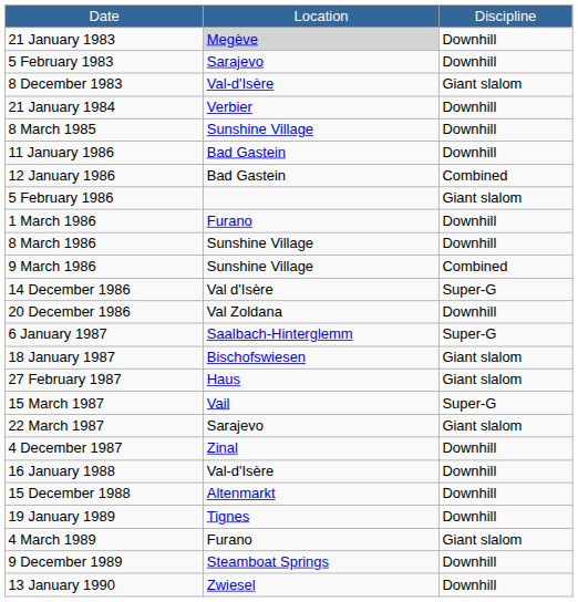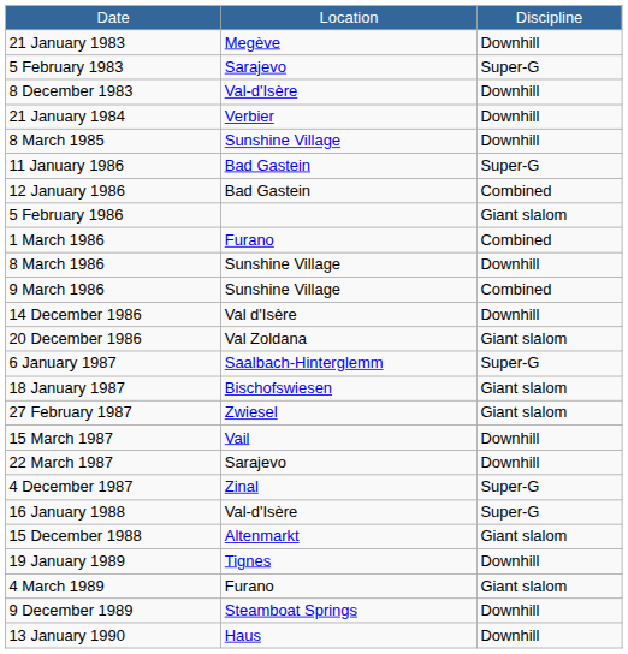 <table class="wikitable"  style="font-size:100%; text-align:left; border:gray solid 1px; width:40%;">
 <tr style="background-color:#369; color:white;">
 <td align=center>Date</td>
 <td align=center>Location</td>
 <td align=center>Discipline</td>
 </tr>
 <tr>
 <td>21 January 1983</td>
-<td style="background: lightgrey;">  <a href='#'>Megève</a></td>
+<td>  <a href='#'>Megève</a></td>
 <td>Downhill</td>
 </tr>
 <tr>
 <td>5 February 1983</td>
 <td> <a href='#'>Sarajevo</a></td>
-<td>Downhill</td>
+<td>Super-G</td>
 </tr>
 <tr>
 <td>8 December 1983</td>
 <td>  <a href='#'>Val-d'Isère</a></td>
-<td>Giant slalom</td>
+<td>Downhill</td>
 </tr>
 <tr>
 <td>21 January 1984</td>
 <td> <a href='#'>Verbier</a></td>
 <td>Downhill</td>
 </tr>
 <tr>
 <td>8 March 1985</td>
 <td> <a href='#'>Sunshine Village</a></td>
 <td>Downhill</td>
 </tr>
 <tr>
 <td>11 January 1986</td>
 <td> <a href='#'>Bad Gastein</a></td>
-<td>Downhill</td>
+<td>Super-G</td>
 </tr>
 <tr>
 <td>12 January 1986</td>
 <td> Bad Gastein</td>
 <td>Combined</td>
 </tr>
 <tr>
 <td>5 February 1986</td>
 <td> </td>
 <td>Giant slalom</td>
 </tr>
 <tr>
 <td>1 March 1986</td>
 <td>  <a href='#'>Furano</a></td>
-<td>Downhill</td>
+<td>Combined</td>
 </tr>
 <tr>
 <td>8 March 1986</td>
 <td>  Sunshine Village</td>
 <td>Downhill</td>
 </tr>
 <tr>
 <td>9 March 1986</td>
 <td>  Sunshine Village</td>
 <td>Combined</td>
 </tr>
 <tr>
 <td>14 December 1986</td>
 <td>  Val d'Isère</td>
-<td>Super-G</td>
+<td>Downhill</td>
 </tr>
 <tr>
 <td>20 December 1986</td>
 <td>  Val Zoldana</td>
-<td>Downhill</td>
+<td>Giant slalom</td>
 </tr>
 <tr>
 <td>6 January 1987</td>
 <td>  <a href='#'>Saalbach-Hinterglemm</a></td>
 <td>Super-G</td>
 </tr>
 <tr>
 <td>18 January 1987</td>
 <td> <a href='#'>Bischofswiesen</a></td>
 <td>Giant slalom</td>
 </tr>
 <tr>
 <td>27 February 1987</td>
-<td>  <a href='#'>Haus</a></td>
+<td> <a href='#'>Zwiesel</a></td>
 <td>Giant slalom</td>
 </tr>
 <tr>
 <td>15 March 1987</td>
 <td> <a href='#'>Vail</a></td>
-<td>Super-G</td>
+<td>Downhill</td>
 </tr>
 <tr>
 <td>22 March 1987</td>
 <td> Sarajevo</td>
-<td>Giant slalom</td>
+<td>Downhill</td>
 </tr>
 <tr>
 <td>4 December 1987</td>
 <td>  <a href='#'>Zinal</a></td>
-<td>Downhill</td>
+<td>Super-G</td>
 </tr>
 <tr>
 <td>16 January 1988</td>
 <td> Val-d'Isère</td>
-<td>Downhill</td>
+<td>Super-G</td>
 </tr>
 <tr>
 <td>15 December 1988</td>
 <td>  <a href='#'>Altenmarkt</a></td>
-<td>Downhill</td>
+<td>Giant slalom</td>
 </tr>
 <tr>
 <td>19 January 1989</td>
 <td>  <a href='#'>Tignes</a></td>
 <td>Downhill</td>
 </tr>
 <tr>
 <td>4 March 1989</td>
 <td> Furano</td>
 <td>Giant slalom</td>
 </tr>
 <tr>
 <td>9 December 1989</td>
 <td>  <a href='#'>Steamboat Springs</a></td>
 <td>Downhill</td>
 </tr>
 <tr>
 <td>13 January 1990</td>
-<td> <a href='#'>Zwiesel</a></td>
+<td>  <a href='#'>Haus</a></td>
 <td>Downhill</td>
 </tr>
 </table>
